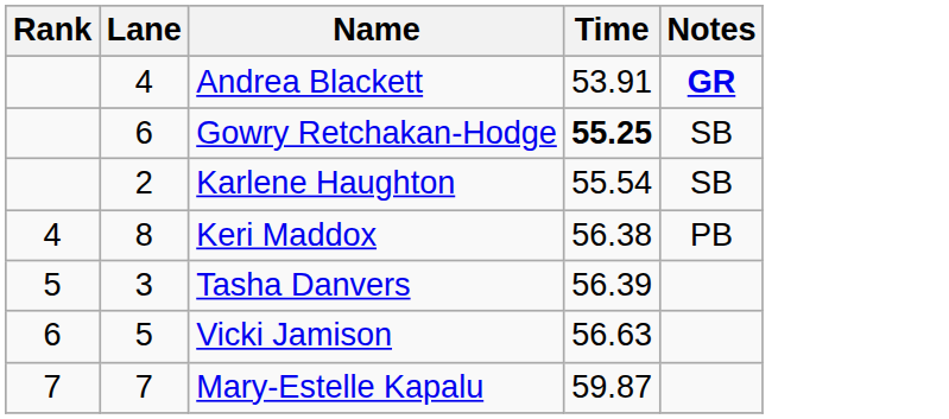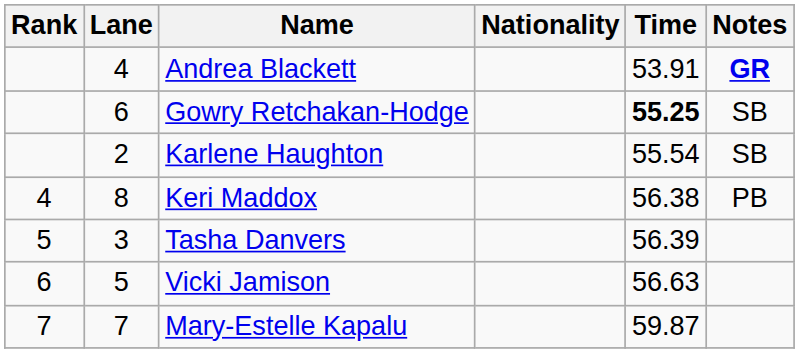 <table class="wikitable sortable" style="text-align:center">
 <tr>
 <th>Rank</th>
 <th>Lane</th>
 <th>Name</th>
+<th>Nationality</th>
 <th>Time</th>
 <th>Notes</th>
 </tr>
 <tr>
 <td></td>
 <td>4</td>
 <td align=left><a href='#'>Andrea Blackett</a></td>
+<td align=left></td>
 <td>53.91</td>
 <td><strong><a href='#'>GR</a></strong></td>
 </tr>
 <tr>
 <td></td>
 <td>6</td>
 <td align=left><a href='#'>Gowry Retchakan-Hodge</a></td>
+<td align=left></td>
 <td><strong>55.25</strong></td>
 <td>SB</td>
 </tr>
 <tr>
 <td></td>
 <td>2</td>
 <td align=left><a href='#'>Karlene Haughton</a></td>
+<td align=left></td>
 <td>55.54</td>
 <td>SB</td>
 </tr>
 <tr>
 <td>4</td>
 <td>8</td>
 <td align=left><a href='#'>Keri Maddox</a></td>
+<td align=left></td>
 <td>56.38</td>
 <td>PB</td>
 </tr>
 <tr>
 <td>5</td>
 <td>3</td>
 <td align=left><a href='#'>Tasha Danvers</a></td>
+<td align=left></td>
 <td>56.39</td>
 <td></td>
 </tr>
 <tr>
 <td>6</td>
 <td>5</td>
 <td align=left><a href='#'>Vicki Jamison</a></td>
+<td align=left></td>
 <td>56.63</td>
 <td></td>
 </tr>
 <tr>
 <td>7</td>
 <td>7</td>
 <td align=left><a href='#'>Mary-Estelle Kapalu</a></td>
+<td align=left></td>
 <td>59.87</td>
 <td></td>
 </tr>
 </table>
